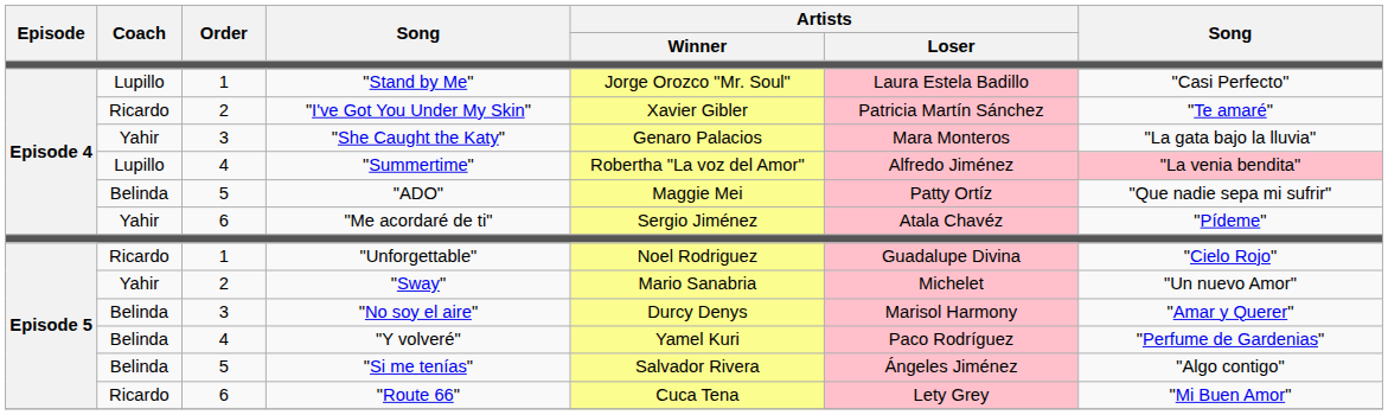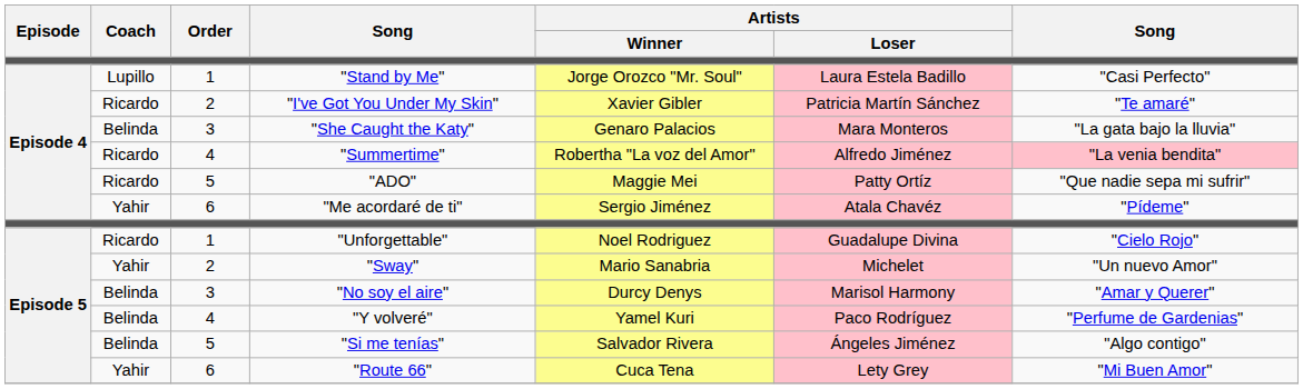 <table class="wikitable" style="text-align: center; width:100%">
 <tr>
 <th rowspan="2" style="width:05%">Episode</th>
 <th rowspan="2" style="width:05%">Coach</th>
 <th rowspan="2" style="width:05%">Order</th>
 <th rowspan="2" style="width:18%">Song</th>
 <th colspan="2" style="width:30%">Artists</th>
 <th rowspan="2" style="width:18%">Song</th>
 </tr>
 <tr>
 <th style="width:15%">Winner</th>
 <th style="width:15%">Loser</th>
 </tr>
 <tr>
 <td colspan="7" style="background:#555"></td>
 </tr>
 <tr>
 <th rowspan="6">Episode 4<br><small></small></th>
 <td>Lupillo</td>
 <td>1</td>
 <td>"<a href='#'>Stand by Me</a>"</td>
 <td style="background:#FCFD8F">Jorge Orozco "Mr. Soul"</td>
 <td style="background:pink">Laura Estela Badillo</td>
 <td>"Casi Perfecto"</td>
 </tr>
 <tr>
 <td>Ricardo</td>
 <td>2</td>
 <td>"<a href='#'>I've Got You Under My Skin</a>"</td>
 <td style="background:#FCFD8F">Xavier Gibler</td>
 <td style="background:pink">Patricia Martín Sánchez</td>
 <td>"<a href='#'>Te amaré</a>"</td>
 </tr>
 <tr>
-<td>Yahir</td>
+<td>Belinda</td>
 <td>3</td>
 <td>"<a href='#'>She Caught the Katy</a>"</td>
 <td style="background:#FCFD8F">Genaro Palacios</td>
 <td style="background:pink">Mara Monteros</td>
 <td>"La gata bajo la lluvia"</td>
 </tr>
 <tr>
-<td>Lupillo</td>
+<td>Ricardo</td>
 <td>4</td>
 <td>"<a href='#'>Summertime</a>"</td>
 <td style="background:#FCFD8F">Robertha "La voz del Amor"</td>
 <td style="background:pink">Alfredo Jiménez</td>
 <td style="background: pink;">"La venia bendita"</td>
 </tr>
 <tr>
-<td>Belinda</td>
+<td>Ricardo</td>
 <td>5</td>
 <td>"ADO"</td>
 <td style="background:#FCFD8F">Maggie Mei</td>
 <td style="background:pink">Patty Ortíz</td>
 <td>"Que nadie sepa mi sufrir"</td>
 </tr>
 <tr>
 <td>Yahir</td>
 <td>6</td>
 <td>"Me acordaré de ti"</td>
 <td style="background:#FCFD8F">Sergio Jiménez</td>
 <td style="background:pink">Atala Chavéz</td>
 <td>"<a href='#'>Pídeme</a>"</td>
 </tr>
 <tr>
 <td colspan="7" style="background:#555"></td>
 </tr>
 <tr>
 <th rowspan="6">Episode 5<br><small></small></th>
 <td>Ricardo</td>
 <td>1</td>
 <td>"Unforgettable"</td>
 <td style="background:#FCFD8F">Noel Rodriguez</td>
 <td style="background:pink">Guadalupe Divina</td>
 <td>"<a href='#'>Cielo Rojo</a>"</td>
 </tr>
 <tr>
 <td>Yahir</td>
 <td>2</td>
 <td>"<a href='#'>Sway</a>"</td>
 <td style="background:#FCFD8F">Mario Sanabria</td>
 <td style="background:pink">Michelet</td>
 <td>"Un nuevo Amor"</td>
 </tr>
 <tr>
 <td>Belinda</td>
 <td>3</td>
 <td>"<a href='#'>No soy el aire</a>"</td>
 <td style="background:#FCFD8F">Durcy Denys</td>
 <td style="background:pink">Marisol Harmony</td>
 <td>"<a href='#'>Amar y Querer</a>"</td>
 </tr>
 <tr>
 <td>Belinda</td>
 <td>4</td>
 <td>"Y volveré"</td>
 <td style="background:#FCFD8F">Yamel Kuri</td>
 <td style="background:pink">Paco Rodríguez</td>
 <td>"<a href='#'>Perfume de Gardenias</a>"</td>
 </tr>
 <tr>
 <td>Belinda</td>
 <td>5</td>
 <td>"<a href='#'>Si me tenías</a>"</td>
 <td style="background:#FCFD8F">Salvador Rivera</td>
 <td style="background:pink">Ángeles Jiménez</td>
 <td>"Algo contigo"</td>
 </tr>
 <tr>
-<td>Ricardo</td>
+<td>Yahir</td>
 <td>6</td>
 <td>"<a href='#'>Route 66</a>"</td>
 <td style="background:#FCFD8F">Cuca Tena</td>
 <td style="background:pink">Lety Grey</td>
 <td>"<a href='#'>Mi Buen Amor</a>"</td>
 </tr>
 <tr>
 </tr>
 </table>
